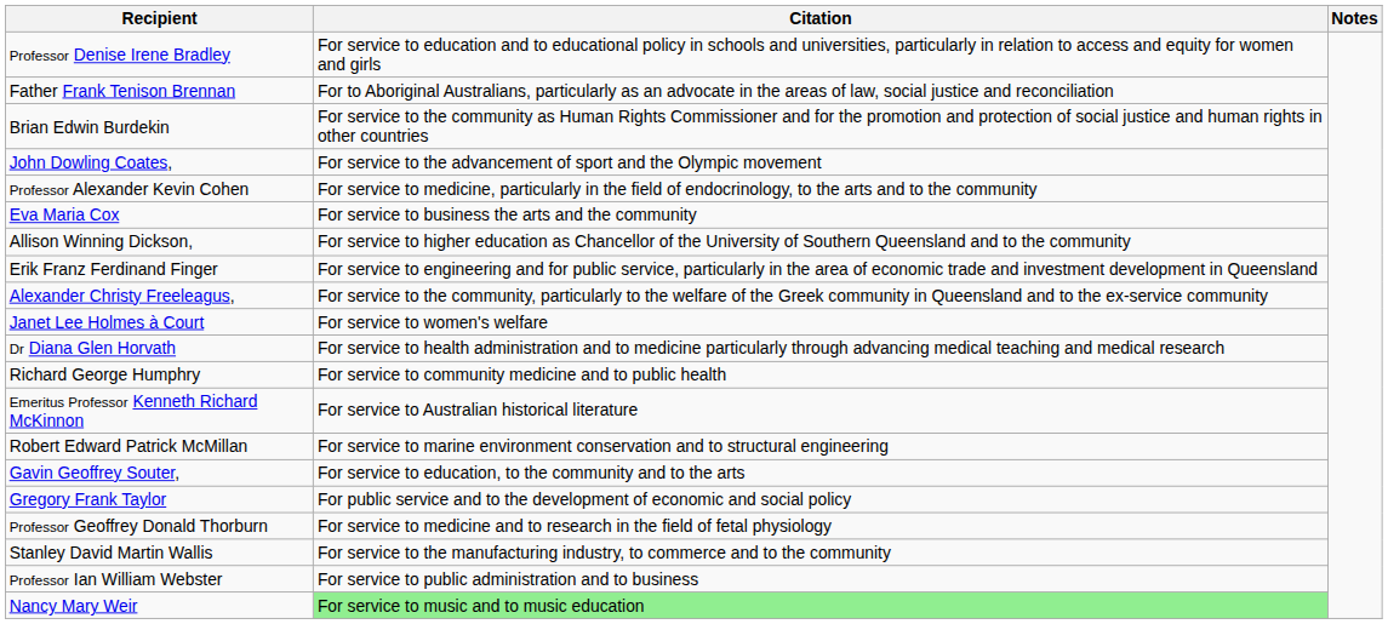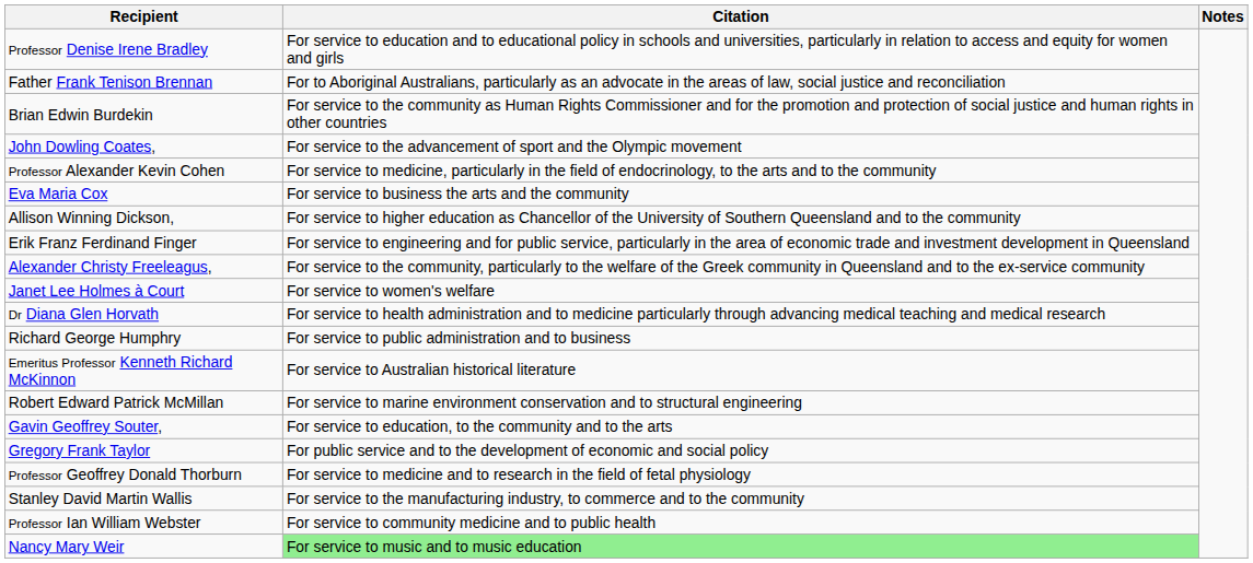 <table class="wikitable" style="font-size:95%;">
 <tr>
 <th>Recipient</th>
 <th>Citation</th>
 <th>Notes</th>
 </tr>
 <tr>
 <td><small>Professor</small> <a href='#'>Denise Irene Bradley</a></td>
 <td>For service to education and to educational policy in schools and universities, particularly in relation to access and equity for women and girls</td>
 <td rowspan="20"></td>
 </tr>
 <tr>
 <td>Father <a href='#'>Frank Tenison Brennan</a></td>
 <td>For to Aboriginal Australians, particularly as an advocate in the areas of law, social justice and reconciliation</td>
 </tr>
 <tr>
 <td>Brian Edwin Burdekin</td>
 <td>For service to the community as Human Rights Commissioner and for the promotion and protection of social justice and human rights in other countries</td>
 </tr>
 <tr>
 <td><a href='#'>John Dowling Coates</a>, </td>
 <td>For service to the advancement of sport and the Olympic movement</td>
 </tr>
 <tr>
 <td><small>Professor</small> Alexander Kevin Cohen</td>
 <td>For service to medicine, particularly in the field of endocrinology, to the arts and to the community</td>
 </tr>
 <tr>
 <td><a href='#'>Eva Maria Cox</a></td>
 <td>For service to business the arts and the community</td>
 </tr>
 <tr>
 <td>Allison Winning Dickson, </td>
 <td>For service to higher education as Chancellor of the University of Southern Queensland and to the community</td>
 </tr>
 <tr>
 <td>Erik Franz Ferdinand Finger</td>
 <td>For service to engineering and for public service, particularly in the area of economic trade and investment development in Queensland</td>
 </tr>
 <tr>
 <td><a href='#'>Alexander Christy Freeleagus</a>, </td>
 <td>For service to the community, particularly to the welfare of the Greek community in Queensland and to the ex-service community</td>
 </tr>
 <tr>
 <td><a href='#'>Janet Lee Holmes à Court</a></td>
 <td>For service to women's welfare</td>
 </tr>
 <tr>
 <td><small>Dr</small> <a href='#'>Diana Glen Horvath</a></td>
 <td>For service to health administration and to medicine particularly through advancing medical teaching and medical research</td>
 </tr>
 <tr>
 <td>Richard George Humphry</td>
-<td>For service to community medicine and to public health</td>
+<td>For service to public administration and to business</td>
 </tr>
 <tr>
 <td><small>Emeritus Professor</small> <a href='#'>Kenneth Richard McKinnon</a></td>
 <td>For service to Australian historical literature</td>
 </tr>
 <tr>
 <td>Robert Edward Patrick McMillan</td>
 <td>For service to marine environment conservation and to structural engineering</td>
 </tr>
 <tr>
 <td><a href='#'>Gavin Geoffrey Souter</a>, </td>
 <td>For service to education, to the community and to the arts</td>
 </tr>
 <tr>
 <td><a href='#'>Gregory Frank Taylor</a></td>
 <td>For public service and to the development of economic and social policy</td>
 </tr>
 <tr>
 <td><small>Professor</small> Geoffrey Donald Thorburn</td>
 <td>For service to medicine and to research in the field of fetal physiology</td>
 </tr>
 <tr>
 <td>Stanley David Martin Wallis</td>
 <td>For service to the manufacturing industry, to commerce and to the community</td>
 </tr>
 <tr>
 <td><small>Professor</small> Ian William Webster</td>
-<td>For service to public administration and to business</td>
+<td>For service to community medicine and to public health</td>
 </tr>
 <tr>
 <td><a href='#'>Nancy Mary Weir</a></td>
 <td style="background: lightgreen;">For service to music and to music education</td>
 </tr>
 </table>
